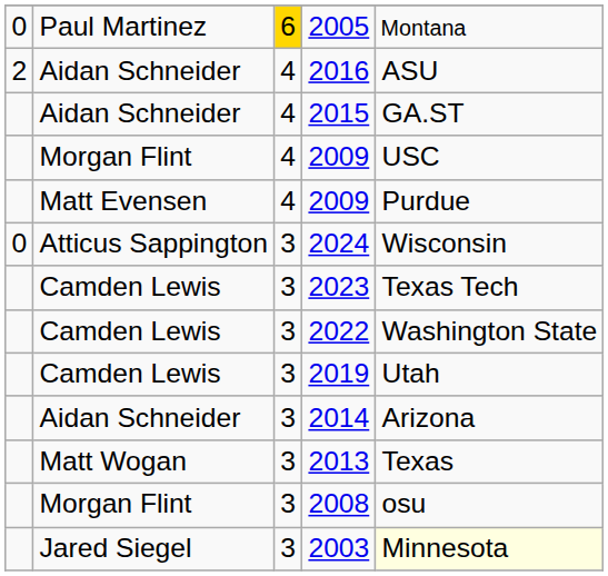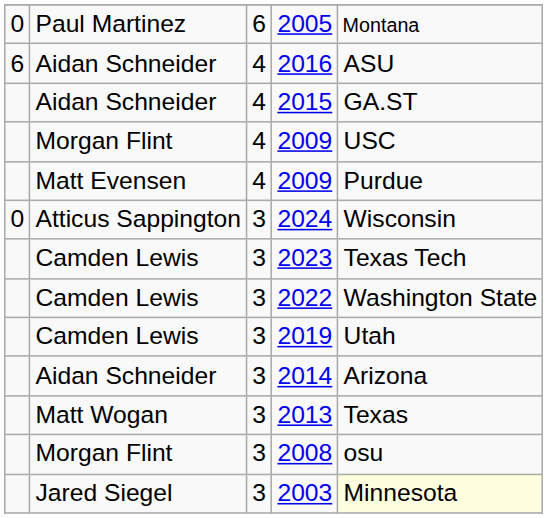 <table class="wikitable">
 <tr>
 </tr>
 <tr>
 <td>0</td>
 <td>Paul Martinez</td>
-<td style="background: gold;">6</td>
+<td>6</td>
 <td><a href='#'>2005</a></td>
 <td style="font-size:80%;">Montana</td>
 </tr>
 <tr>
-<td>2</td>
+<td>6</td>
 <td>Aidan Schneider</td>
 <td>4</td>
 <td><a href='#'>2016</a></td>
 <td>ASU</td>
 </tr>
 <tr>
 <td></td>
 <td>Aidan Schneider</td>
 <td>4</td>
 <td><a href='#'>2015</a></td>
 <td>GA.ST</td>
 </tr>
 <tr>
 <td></td>
 <td>Morgan Flint</td>
 <td>4</td>
 <td><a href='#'>2009</a></td>
 <td>USC</td>
 </tr>
 <tr>
 <td></td>
 <td>Matt Evensen</td>
 <td>4</td>
 <td><a href='#'>2009</a></td>
 <td>Purdue</td>
 </tr>
 <tr>
 <td>0</td>
 <td>Atticus Sappington</td>
 <td>3</td>
 <td><a href='#'>2024</a></td>
 <td>Wisconsin</td>
 </tr>
 <tr>
 <td></td>
 <td>Camden Lewis</td>
 <td>3</td>
 <td><a href='#'>2023</a></td>
 <td>Texas Tech</td>
 </tr>
 <tr>
 <td></td>
 <td>Camden Lewis</td>
 <td>3</td>
 <td><a href='#'>2022</a></td>
 <td>Washington State</td>
 </tr>
 <tr>
 <td></td>
 <td>Camden Lewis</td>
 <td>3</td>
 <td><a href='#'>2019</a></td>
 <td>Utah</td>
 </tr>
 <tr>
 <td></td>
 <td>Aidan Schneider</td>
 <td>3</td>
 <td><a href='#'>2014</a></td>
 <td>Arizona</td>
 </tr>
 <tr>
 <td></td>
 <td>Matt Wogan</td>
 <td>3</td>
 <td><a href='#'>2013</a></td>
 <td>Texas</td>
 </tr>
 <tr>
 <td></td>
 <td>Morgan Flint</td>
 <td>3</td>
 <td><a href='#'>2008</a></td>
 <td>osu</td>
 </tr>
 <tr>
 <td></td>
 <td>Jared Siegel</td>
 <td>3</td>
 <td><a href='#'>2003</a></td>
 <td style="background: lightyellow;">Minnesota</td>
 </tr>
 </table>
